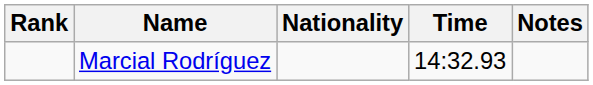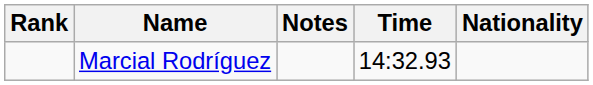 <table class="wikitable sortable" style="text-align:center">
 <tr>
 <th>Rank</th>
 <th>Name</th>
+<th>Notes</th>
+<th>Time</th>
 <th>Nationality</th>
-<th>Time</th>
-<th>Notes</th>
 </tr>
 <tr>
 <td></td>
 <td align=left><a href='#'>Marcial Rodríguez</a></td>
+<td></td>
+<td>14:32.93</td>
 <td align=left></td>
-<td>14:32.93</td>
-<td></td>
 </tr>
 </table>
